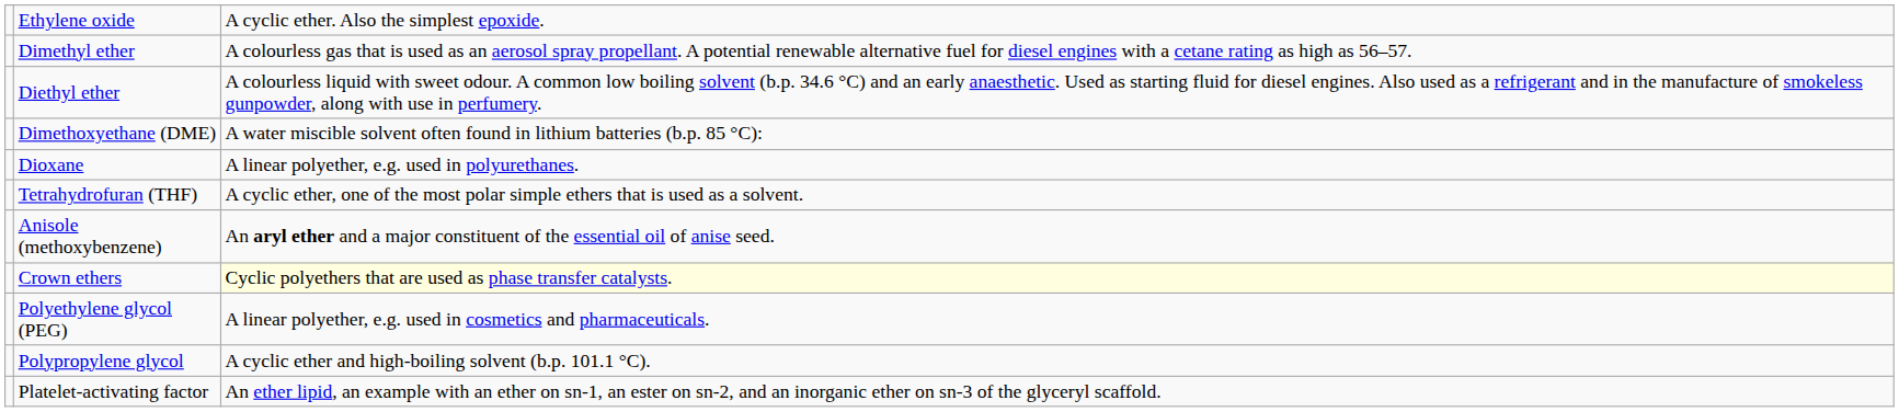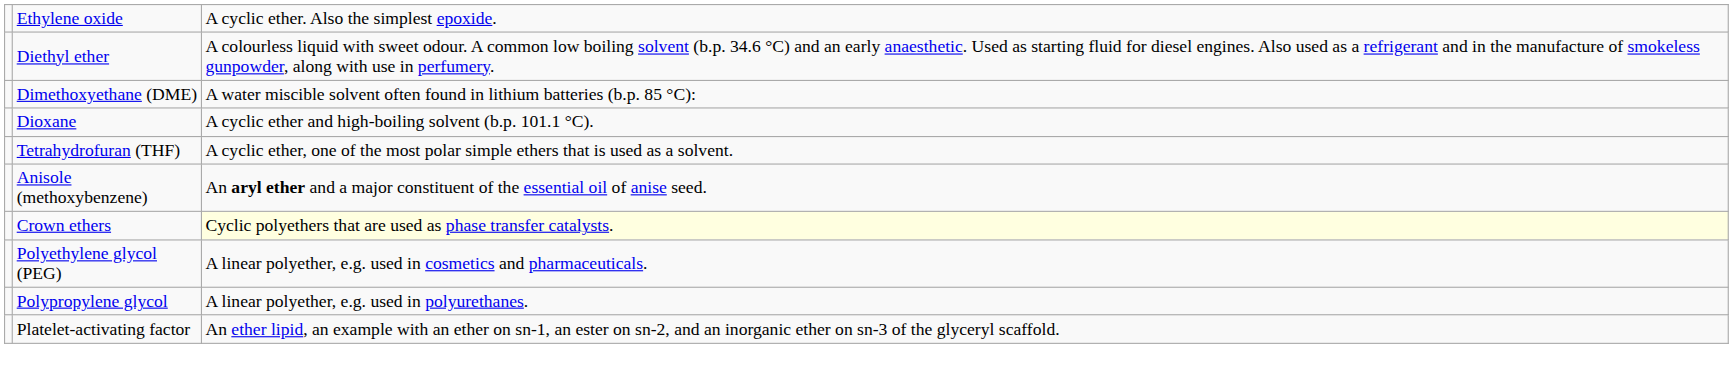 <table class="wikitable">
 <tr>
 <td></td>
 <td><a href='#'>Ethylene oxide</a></td>
 <td>A cyclic ether. Also the simplest <a href='#'>epoxide</a>.</td>
-</tr>
-<tr>
-<td></td>
-<td><a href='#'>Dimethyl ether</a></td>
-<td>A colourless gas that is used as an <a href='#'>aerosol spray propellant</a>. A potential renewable alternative fuel for <a href='#'>diesel engines</a> with a <a href='#'>cetane rating</a> as high as 56–57.</td>
 </tr>
 <tr>
 <td></td>
 <td><a href='#'>Diethyl ether</a></td>
 <td>A colourless liquid with sweet odour. A common low boiling <a href='#'>solvent</a> (b.p. 34.6 °C) and an early <a href='#'>anaesthetic</a>. Used as starting fluid for diesel engines. Also used as a <a href='#'>refrigerant</a> and in the manufacture of <a href='#'>smokeless gunpowder</a>, along with use in <a href='#'>perfumery</a>.</td>
 </tr>
 <tr>
 <td></td>
 <td><a href='#'>Dimethoxyethane</a> (DME)</td>
 <td>A water miscible solvent often found in lithium batteries (b.p. 85 °C):</td>
 </tr>
 <tr>
 <td></td>
 <td><a href='#'>Dioxane</a></td>
-<td>A linear polyether, e.g. used in <a href='#'>polyurethanes</a>.</td>
+<td>A cyclic ether and high-boiling solvent (b.p. 101.1 °C).</td>
 </tr>
 <tr>
 <td></td>
 <td><a href='#'>Tetrahydrofuran</a> (THF)</td>
 <td>A cyclic ether, one of the most polar simple ethers that is used as a solvent.</td>
 </tr>
 <tr>
 <td></td>
 <td><a href='#'>Anisole</a> (methoxybenzene)</td>
 <td>An <strong>aryl ether</strong> and a major constituent of the <a href='#'>essential oil</a> of <a href='#'>anise</a> seed.</td>
 </tr>
 <tr>
 <td></td>
 <td><a href='#'>Crown ethers</a></td>
 <td style="background: lightyellow;">Cyclic polyethers that are used as <a href='#'>phase transfer catalysts</a>.</td>
 </tr>
 <tr>
 <td></td>
 <td><a href='#'>Polyethylene glycol</a> (PEG)</td>
 <td>A linear polyether, e.g. used in <a href='#'>cosmetics</a> and <a href='#'>pharmaceuticals</a>.</td>
 </tr>
 <tr>
 <td></td>
 <td><a href='#'>Polypropylene glycol</a></td>
-<td>A cyclic ether and high-boiling solvent (b.p. 101.1 °C).</td>
+<td>A linear polyether, e.g. used in <a href='#'>polyurethanes</a>.</td>
 </tr>
 <tr>
 <td></td>
 <td>Platelet-activating factor</td>
 <td>An <a href='#'>ether lipid</a>, an example with an ether on sn-1, an ester on sn-2, and an inorganic ether on sn-3 of the glyceryl scaffold.</td>
 </tr>
 </table>
